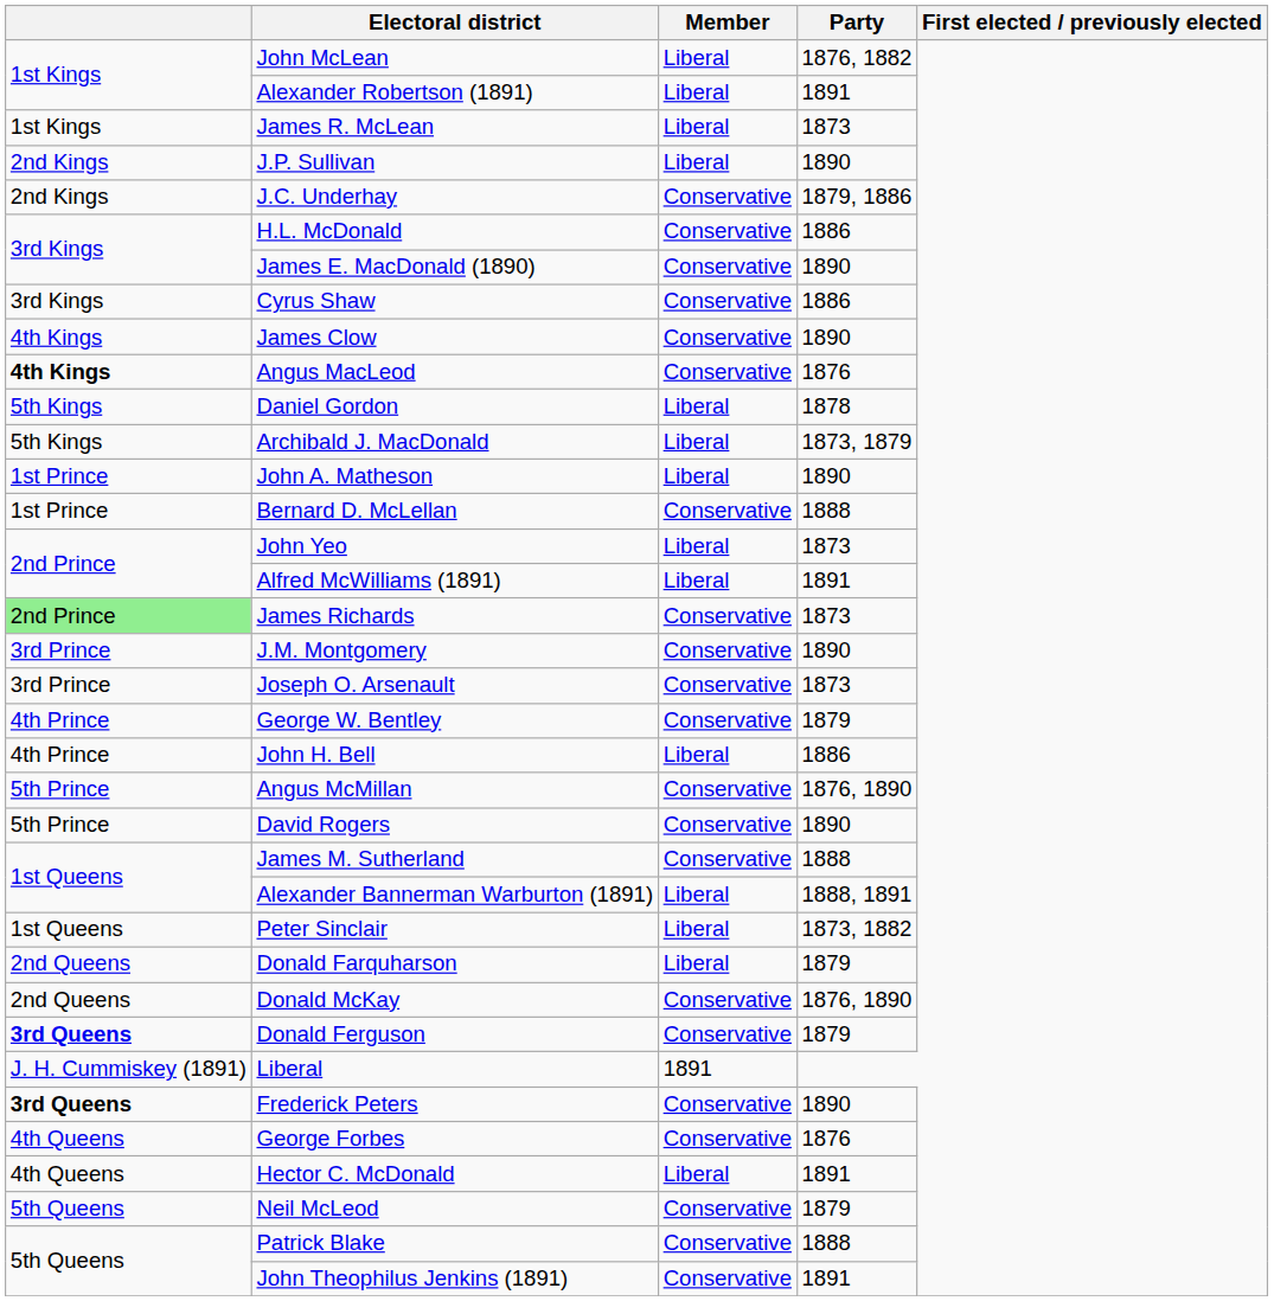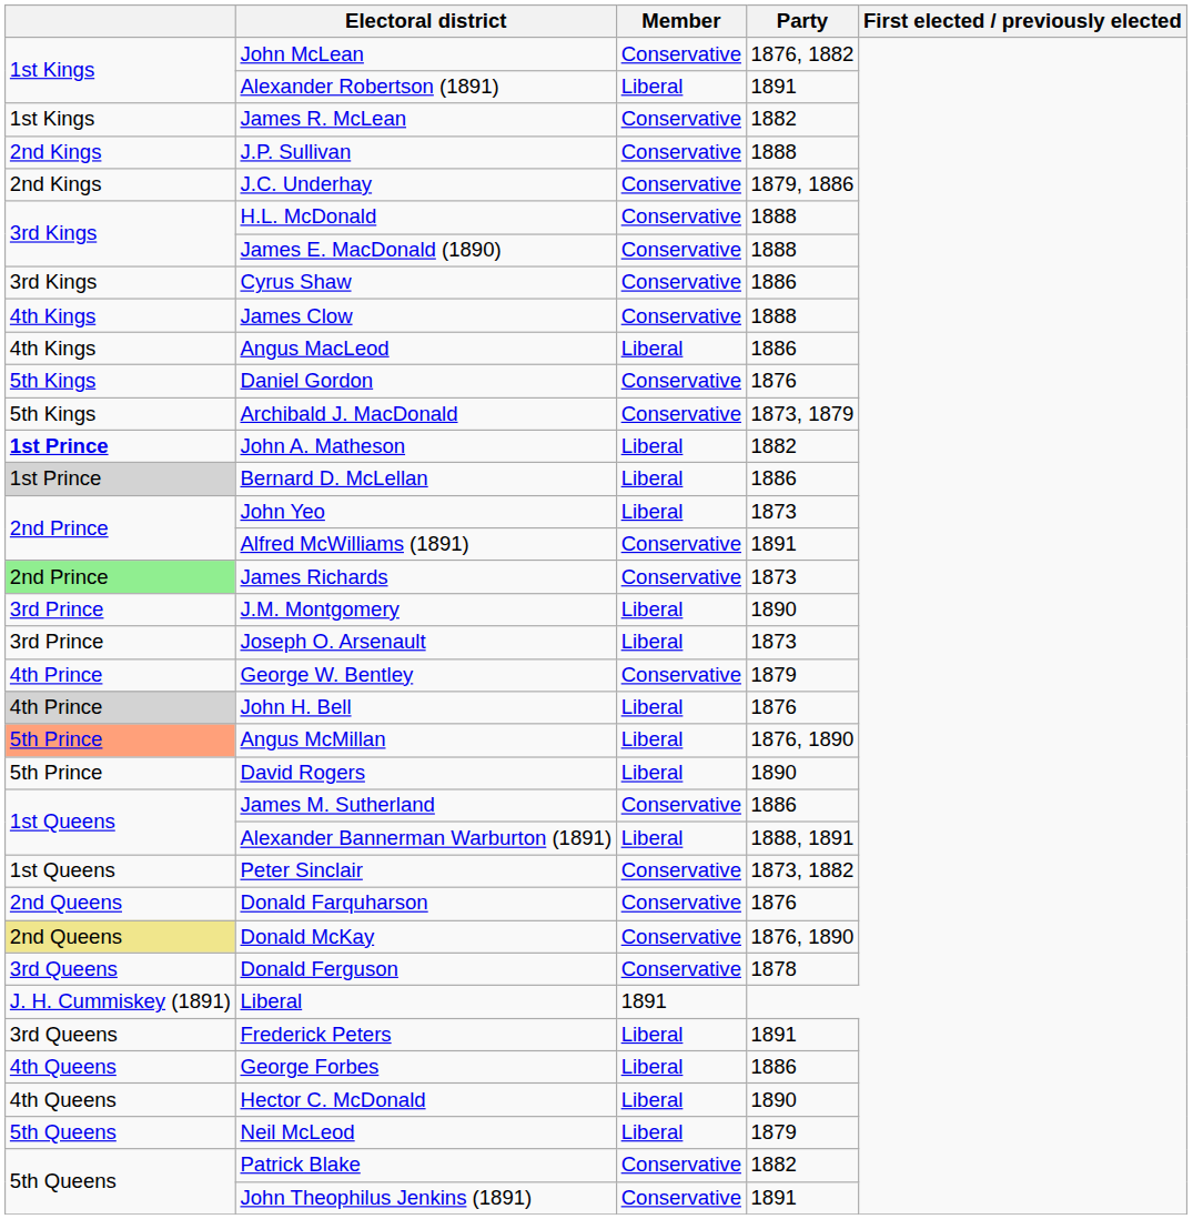 <table class="wikitable sortable">
 <tr>
 <th></th>
 <th>Electoral district</th>
 <th>Member</th>
 <th>Party</th>
 <th>First elected / previously elected</th>
 </tr>
 <tr>
 <td rowspan=2><a href='#'>1st Kings</a></td>
 <td><a href='#'>John McLean</a></td>
-<td><a href='#'>Liberal</a></td>
+<td><a href='#'>Conservative</a></td>
 <td>1876, 1882</td>
 </tr>
 <tr>
 <td><a href='#'>Alexander Robertson</a> (1891)</td>
 <td><a href='#'>Liberal</a></td>
 <td>1891</td>
 </tr>
 <tr>
 <td>1st Kings</td>
 <td><a href='#'>James R. McLean</a></td>
-<td><a href='#'>Liberal</a></td>
-<td>1873</td>
+<td><a href='#'>Conservative</a></td>
+<td>1882</td>
 </tr>
 <tr>
 <td><a href='#'>2nd Kings</a></td>
 <td><a href='#'>J.P. Sullivan</a></td>
-<td><a href='#'>Liberal</a></td>
-<td>1890</td>
+<td><a href='#'>Conservative</a></td>
+<td>1888</td>
 </tr>
 <tr>
 <td>2nd Kings</td>
 <td><a href='#'>J.C. Underhay</a></td>
 <td><a href='#'>Conservative</a></td>
 <td>1879, 1886</td>
 </tr>
 <tr>
 <td rowspan=2><a href='#'>3rd Kings</a></td>
 <td><a href='#'>H.L. McDonald</a></td>
 <td><a href='#'>Conservative</a></td>
-<td>1886</td>
+<td>1888</td>
 </tr>
 <tr>
 <td><a href='#'>James E. MacDonald</a> (1890)</td>
 <td><a href='#'>Conservative</a></td>
-<td>1890</td>
+<td>1888</td>
 </tr>
 <tr>
 <td>3rd Kings</td>
 <td><a href='#'>Cyrus Shaw</a></td>
 <td><a href='#'>Conservative</a></td>
 <td>1886</td>
 </tr>
 <tr>
 <td><a href='#'>4th Kings</a></td>
 <td><a href='#'>James Clow</a></td>
 <td><a href='#'>Conservative</a></td>
-<td>1890</td>
+<td>1888</td>
 </tr>
 <tr>
-<td><strong>4th Kings</strong></td>
+<td>4th Kings</td>
 <td><a href='#'>Angus MacLeod</a></td>
+<td><a href='#'>Liberal</a></td>
+<td>1886</td>
+</tr>
+<tr>
+<td><a href='#'>5th Kings</a></td>
+<td><a href='#'>Daniel Gordon</a></td>
 <td><a href='#'>Conservative</a></td>
 <td>1876</td>
 </tr>
 <tr>
-<td><a href='#'>5th Kings</a></td>
-<td><a href='#'>Daniel Gordon</a></td>
-<td><a href='#'>Liberal</a></td>
-<td>1878</td>
-</tr>
-<tr>
 <td>5th Kings</td>
 <td><a href='#'>Archibald J. MacDonald</a></td>
-<td><a href='#'>Liberal</a></td>
+<td><a href='#'>Conservative</a></td>
 <td>1873, 1879</td>
 </tr>
 <tr>
-<td><a href='#'>1st Prince</a></td>
+<td><strong><a href='#'>1st Prince</a></strong></td>
 <td><a href='#'>John A. Matheson</a></td>
 <td><a href='#'>Liberal</a></td>
-<td>1890</td>
+<td>1882</td>
 </tr>
 <tr>
-<td>1st Prince</td>
+<td style="background: lightgrey;">1st Prince</td>
 <td><a href='#'>Bernard D. McLellan</a></td>
-<td><a href='#'>Conservative</a></td>
-<td>1888</td>
+<td><a href='#'>Liberal</a></td>
+<td>1886</td>
 </tr>
 <tr>
 <td rowspan=2><a href='#'>2nd Prince</a></td>
 <td><a href='#'>John Yeo</a></td>
 <td><a href='#'>Liberal</a></td>
 <td>1873</td>
 </tr>
 <tr>
 <td><a href='#'>Alfred McWilliams</a> (1891)</td>
-<td><a href='#'>Liberal</a></td>
+<td><a href='#'>Conservative</a></td>
 <td>1891</td>
 </tr>
 <tr>
 <td style="background: lightgreen;">2nd Prince</td>
 <td><a href='#'>James Richards</a></td>
 <td><a href='#'>Conservative</a></td>
 <td>1873</td>
 </tr>
 <tr>
 <td><a href='#'>3rd Prince</a></td>
 <td><a href='#'>J.M. Montgomery</a></td>
-<td><a href='#'>Conservative</a></td>
+<td><a href='#'>Liberal</a></td>
 <td>1890</td>
 </tr>
 <tr>
 <td>3rd Prince</td>
 <td><a href='#'>Joseph O. Arsenault</a></td>
-<td><a href='#'>Conservative</a></td>
+<td><a href='#'>Liberal</a></td>
 <td>1873</td>
 </tr>
 <tr>
 <td><a href='#'>4th Prince</a></td>
 <td><a href='#'>George W. Bentley</a></td>
 <td><a href='#'>Conservative</a></td>
 <td>1879</td>
 </tr>
 <tr>
-<td>4th Prince</td>
+<td style="background: lightgrey;">4th Prince</td>
 <td><a href='#'>John H. Bell</a></td>
 <td><a href='#'>Liberal</a></td>
-<td>1886</td>
+<td>1876</td>
 </tr>
 <tr>
-<td><a href='#'>5th Prince</a></td>
+<td style="background: lightsalmon;"><a href='#'>5th Prince</a></td>
 <td><a href='#'>Angus McMillan</a></td>
-<td><a href='#'>Conservative</a></td>
+<td><a href='#'>Liberal</a></td>
 <td>1876, 1890</td>
 </tr>
 <tr>
 <td>5th Prince</td>
 <td><a href='#'>David Rogers</a></td>
-<td><a href='#'>Conservative</a></td>
+<td><a href='#'>Liberal</a></td>
 <td>1890</td>
 </tr>
 <tr>
 <td rowspan=2><a href='#'>1st Queens</a></td>
 <td><a href='#'>James M. Sutherland</a></td>
 <td><a href='#'>Conservative</a></td>
-<td>1888</td>
+<td>1886</td>
 </tr>
 <tr>
 <td><a href='#'>Alexander Bannerman Warburton</a> (1891)</td>
 <td><a href='#'>Liberal</a></td>
 <td>1888, 1891</td>
 </tr>
 <tr>
 <td>1st Queens</td>
 <td><a href='#'>Peter Sinclair</a></td>
-<td><a href='#'>Liberal</a></td>
+<td><a href='#'>Conservative</a></td>
 <td>1873, 1882</td>
 </tr>
 <tr>
 <td><a href='#'>2nd Queens</a></td>
 <td><a href='#'>Donald Farquharson</a></td>
-<td><a href='#'>Liberal</a></td>
-<td>1879</td>
+<td><a href='#'>Conservative</a></td>
+<td>1876</td>
 </tr>
 <tr>
-<td>2nd Queens</td>
+<td style="background: khaki;">2nd Queens</td>
 <td><a href='#'>Donald McKay</a></td>
 <td><a href='#'>Conservative</a></td>
 <td>1876, 1890</td>
 </tr>
 <tr>
-<td><strong><a href='#'>3rd Queens</a></strong></td>
+<td><a href='#'>3rd Queens</a></td>
 <td><a href='#'>Donald Ferguson</a></td>
 <td><a href='#'>Conservative</a></td>
-<td>1879</td>
+<td>1878</td>
 </tr>
 <tr>
 <td><a href='#'>J. H. Cummiskey</a> (1891)</td>
 <td><a href='#'>Liberal</a></td>
 <td>1891</td>
 </tr>
 <tr>
-<td><strong>3rd Queens</strong></td>
+<td>3rd Queens</td>
 <td><a href='#'>Frederick Peters</a></td>
-<td><a href='#'>Conservative</a></td>
-<td>1890</td>
+<td><a href='#'>Liberal</a></td>
+<td>1891</td>
 </tr>
 <tr>
 <td><a href='#'>4th Queens</a></td>
 <td><a href='#'>George Forbes</a></td>
-<td><a href='#'>Conservative</a></td>
-<td>1876</td>
+<td><a href='#'>Liberal</a></td>
+<td>1886</td>
 </tr>
 <tr>
 <td>4th Queens</td>
 <td><a href='#'>Hector C. McDonald</a></td>
 <td><a href='#'>Liberal</a></td>
-<td>1891</td>
+<td>1890</td>
 </tr>
 <tr>
 <td><a href='#'>5th Queens</a></td>
 <td><a href='#'>Neil McLeod</a></td>
-<td><a href='#'>Conservative</a></td>
+<td><a href='#'>Liberal</a></td>
 <td>1879</td>
 </tr>
 <tr>
 <td rowspan=2>5th Queens</td>
 <td><a href='#'>Patrick Blake</a></td>
 <td><a href='#'>Conservative</a></td>
-<td>1888</td>
+<td>1882</td>
 </tr>
 <tr>
 <td><a href='#'>John Theophilus Jenkins</a> (1891)</td>
 <td><a href='#'>Conservative</a></td>
 <td>1891</td>
 </tr>
 </table>
